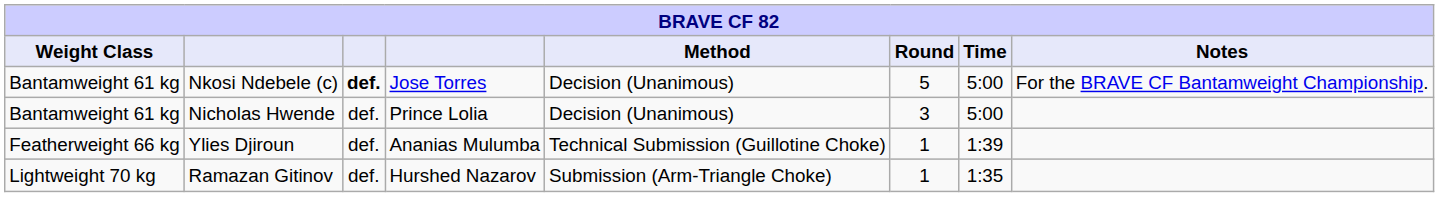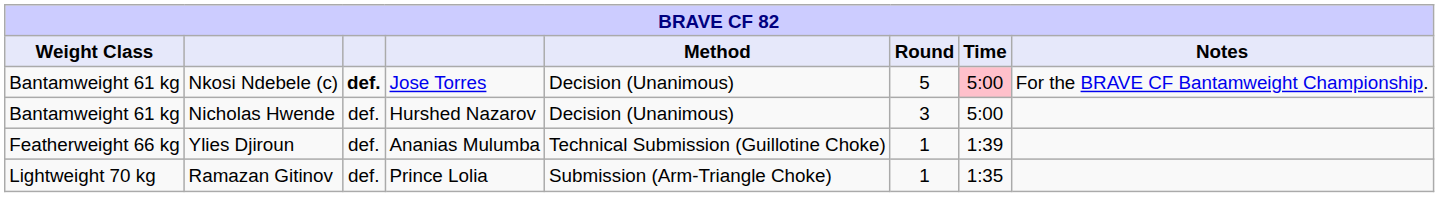 <table class="wikitable" style="font-size: 80%;">
 <tr>
 <th colspan="8" style="background-color: #ccf; color: #000080; text-align: center;"><strong>BRAVE CF 82</strong></th>
 </tr>
 <tr>
 <th colspan="1" style="background-color: #E6E8FA; color: #000000; text-align: center;">Weight Class</th>
 <th colspan="1" style="background-color: #E6E8FA; color: #000000; text-align: center;"></th>
 <th colspan="1" style="background-color: #E6E8FA; color: #000000; text-align: center;"></th>
 <th colspan="1" style="background-color: #E6E8FA; color: #000000; text-align: center;"></th>
 <th colspan="1" style="background-color: #E6E8FA; color: #000000; text-align: center;">Method</th>
 <th colspan="1" style="background-color: #E6E8FA; color: #000000; text-align: center;">Round</th>
 <th colspan="1" style="background-color: #E6E8FA; color: #000000; text-align: center;">Time</th>
 <th colspan="1" style="background-color: #E6E8FA; color: #000000; text-align: center;">Notes</th>
 </tr>
 <tr>
 <td>Bantamweight  61 kg</td>
 <td> Nkosi Ndebele (c)</td>
 <td align=center><strong>def.</strong></td>
 <td> <a href='#'>Jose Torres</a></td>
 <td>Decision (Unanimous)</td>
 <td align=center>5</td>
-<td align=center>5:00</td>
+<td align=center style="background: pink;">5:00</td>
 <td>For the <a href='#'>BRAVE CF Bantamweight Championship</a>.</td>
 </tr>
 <tr>
 <td>Bantamweight 61 kg</td>
 <td> Nicholas Hwende</td>
 <td align=center>def.</td>
-<td> Prince Lolia</td>
+<td> Hurshed Nazarov</td>
 <td>Decision (Unanimous)</td>
 <td align=center>3</td>
 <td align=center>5:00</td>
 <td></td>
 </tr>
 <tr>
 <td>Featherweight 66 kg</td>
 <td> Ylies Djiroun</td>
 <td align=center>def.</td>
 <td> Ananias Mulumba</td>
 <td>Technical Submission (Guillotine Choke)</td>
 <td align=center>1</td>
 <td align=center>1:39</td>
 <td></td>
 </tr>
 <tr>
 <td>Lightweight 70 kg</td>
 <td> Ramazan Gitinov</td>
 <td align=center>def.</td>
-<td> Hurshed Nazarov</td>
+<td> Prince Lolia</td>
 <td>Submission (Arm-Triangle Choke)</td>
 <td align=center>1</td>
 <td align=center>1:35</td>
 <td></td>
 </tr>
 </table>
